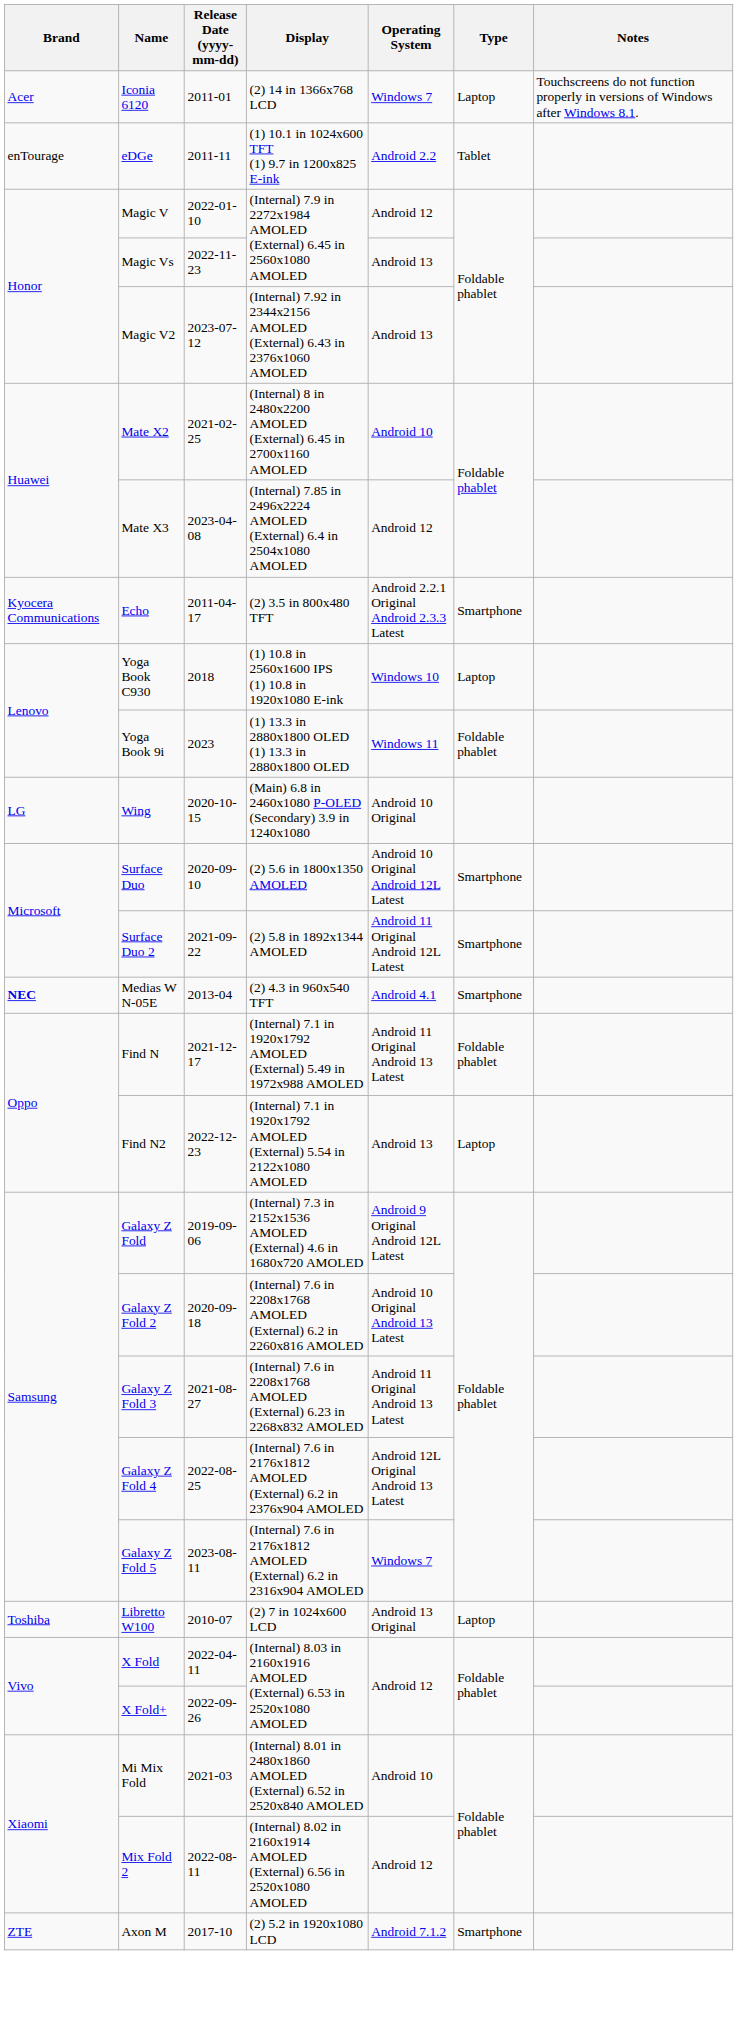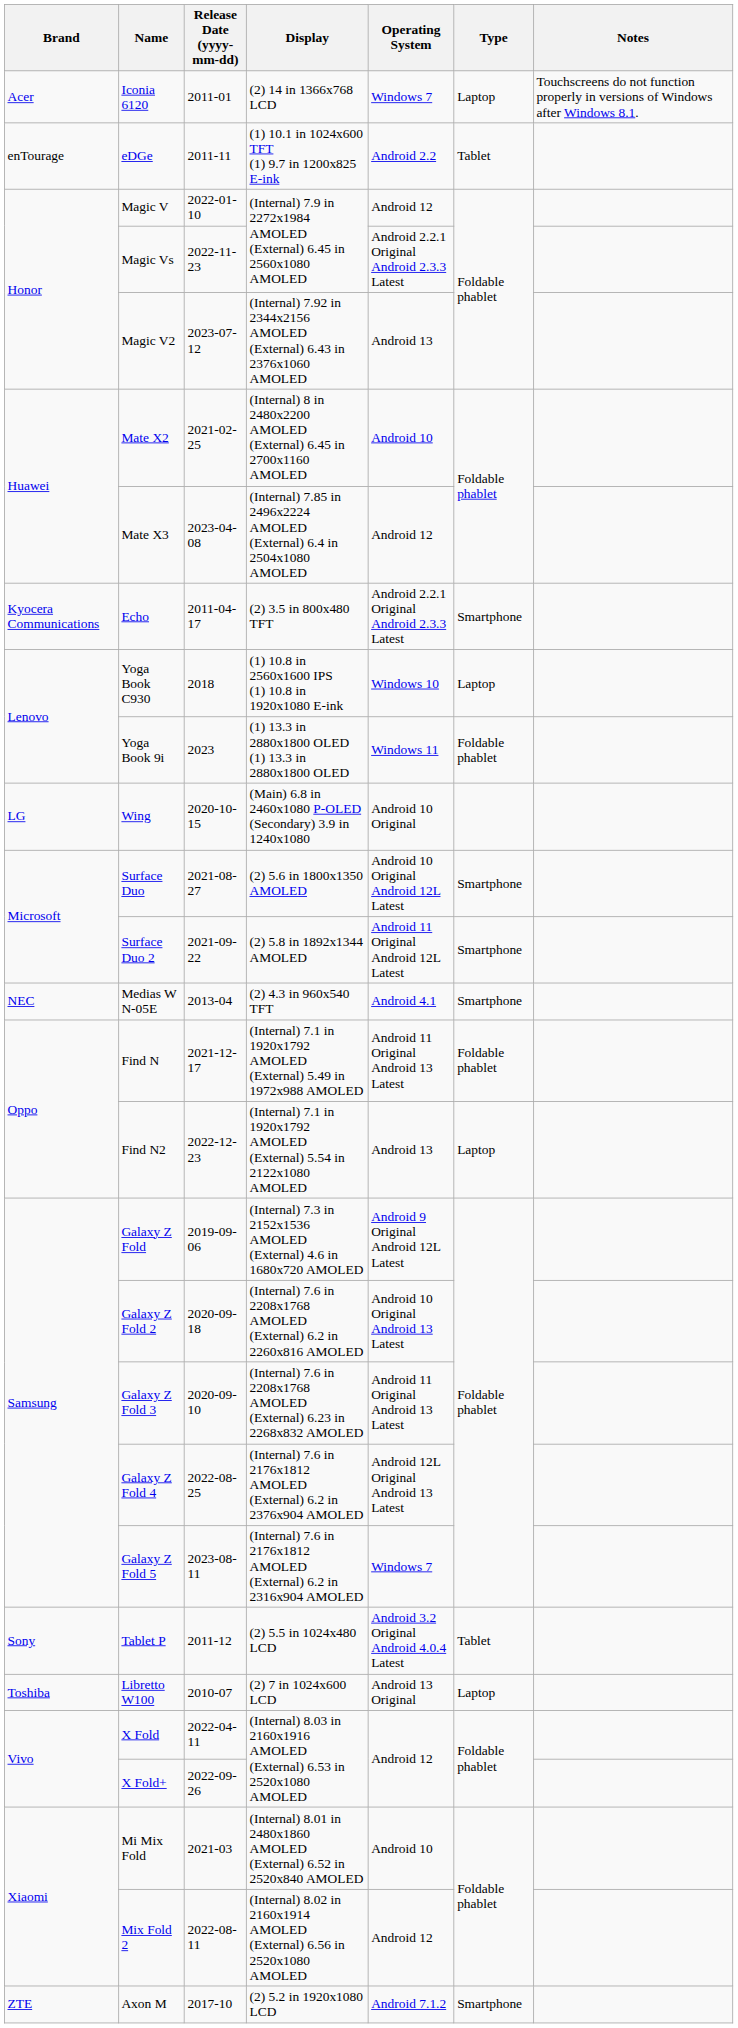 <table class="wikitable sortable mw-collapsible">
 <tr>
 <th>Brand</th>
 <th>Name</th>
 <th>Release Date<br>(yyyy-mm-dd)</th>
 <th>Display</th>
 <th>Operating<br>System</th>
 <th>Type</th>
 <th>Notes</th>
 </tr>
 <tr>
 <td><a href='#'>Acer</a></td>
 <td><a href='#'>Iconia 6120</a></td>
 <td>2011-01</td>
 <td>(2) 14 in 1366x768 LCD</td>
 <td><a href='#'>Windows 7</a></td>
 <td>Laptop</td>
 <td>Touchscreens do not function properly in versions of Windows after <a href='#'>Windows 8.1</a>.</td>
 </tr>
 <tr>
 <td>enTourage</td>
 <td><a href='#'>eDGe</a></td>
 <td>2011-11</td>
 <td>(1) 10.1 in 1024x600 <a href='#'>TFT</a><br>(1) 9.7 in 1200x825 <a href='#'>E-ink</a></td>
 <td><a href='#'>Android 2.2</a></td>
 <td>Tablet</td>
 <td></td>
 </tr>
 <tr>
 <td rowspan="3"><a href='#'>Honor</a></td>
 <td>Magic V</td>
 <td>2022-01-10</td>
 <td rowspan="2">(Internal) 7.9 in 2272x1984 AMOLED<br>(External) 6.45 in 2560x1080 AMOLED</td>
 <td>Android 12</td>
 <td rowspan="3">Foldable phablet</td>
 <td></td>
 </tr>
 <tr>
 <td>Magic Vs</td>
 <td>2022-11-23</td>
-<td>Android 13</td>
+<td>Android 2.2.1 Original<br><a href='#'>Android 2.3.3</a> Latest</td>
 <td></td>
 </tr>
 <tr>
 <td>Magic V2</td>
 <td>2023-07-12</td>
 <td>(Internal) 7.92 in 2344x2156 AMOLED<br>(External) 6.43 in 2376x1060 AMOLED</td>
 <td>Android 13</td>
 <td></td>
 </tr>
 <tr>
 <td rowspan="2"><a href='#'>Huawei</a></td>
 <td><a href='#'>Mate X2</a></td>
 <td>2021-02-25</td>
 <td>(Internal) 8 in 2480x2200 AMOLED<br>(External) 6.45 in 2700x1160 AMOLED</td>
 <td><a href='#'>Android 10</a></td>
 <td rowspan="2">Foldable <a href='#'>phablet</a></td>
 <td></td>
 </tr>
 <tr>
 <td>Mate X3</td>
 <td>2023-04-08</td>
 <td>(Internal) 7.85 in 2496x2224 AMOLED<br>(External) 6.4 in 2504x1080 AMOLED</td>
 <td>Android 12</td>
 <td></td>
 </tr>
 <tr>
 <td><a href='#'>Kyocera Communications</a></td>
 <td><a href='#'>Echo</a></td>
 <td>2011-04-17</td>
 <td>(2) 3.5 in 800x480 TFT</td>
 <td>Android 2.2.1 Original<br><a href='#'>Android 2.3.3</a> Latest</td>
 <td>Smartphone</td>
 <td></td>
 </tr>
 <tr>
 <td rowspan="2"><a href='#'>Lenovo</a></td>
 <td>Yoga Book C930</td>
 <td>2018</td>
 <td>(1) 10.8 in 2560x1600 IPS<br>(1) 10.8 in 1920x1080 E-ink</td>
 <td><a href='#'>Windows 10</a></td>
 <td>Laptop</td>
 <td></td>
 </tr>
 <tr>
 <td>Yoga Book 9i</td>
 <td>2023</td>
 <td>(1) 13.3 in 2880x1800 OLED<br>(1) 13.3 in 2880x1800 OLED</td>
 <td><a href='#'>Windows 11</a></td>
 <td>Foldable phablet</td>
 <td></td>
 </tr>
 <tr>
 <td><a href='#'>LG</a></td>
 <td><a href='#'>Wing</a></td>
 <td>2020-10-15</td>
 <td>(Main) 6.8 in 2460x1080 <a href='#'>P-OLED</a><br>(Secondary) 3.9 in 1240x1080</td>
 <td>Android 10 Original</td>
 <td></td>
 <td></td>
 </tr>
 <tr>
 <td rowspan="2"><a href='#'>Microsoft</a></td>
 <td><a href='#'>Surface Duo</a></td>
-<td>2020-09-10</td>
+<td>2021-08-27</td>
 <td>(2) 5.6 in 1800x1350 <a href='#'>AMOLED</a></td>
 <td>Android 10 Original<br><a href='#'>Android 12L</a> Latest</td>
 <td>Smartphone</td>
 <td></td>
 </tr>
 <tr>
 <td><a href='#'>Surface Duo 2</a></td>
 <td>2021-09-22</td>
 <td>(2) 5.8 in 1892x1344 AMOLED</td>
 <td><a href='#'>Android 11</a> Original<br>Android 12L Latest</td>
 <td>Smartphone</td>
 <td></td>
 </tr>
 <tr>
-<td><strong><a href='#'>NEC</a></strong></td>
+<td><a href='#'>NEC</a></td>
 <td>Medias W N-05E</td>
 <td>2013-04</td>
 <td>(2) 4.3 in 960x540 TFT</td>
 <td><a href='#'>Android 4.1</a></td>
 <td>Smartphone</td>
 <td></td>
 </tr>
 <tr>
 <td rowspan="2"><a href='#'>Oppo</a></td>
 <td>Find N</td>
 <td>2021-12-17</td>
 <td>(Internal) 7.1 in 1920x1792 AMOLED<br>(External) 5.49 in 1972x988 AMOLED</td>
 <td>Android 11 Original<br>Android 13 Latest</td>
 <td>Foldable phablet</td>
 <td></td>
 </tr>
 <tr>
 <td>Find N2</td>
 <td>2022-12-23</td>
 <td>(Internal) 7.1 in 1920x1792 AMOLED<br>(External) 5.54 in 2122x1080 AMOLED</td>
 <td>Android 13</td>
 <td>Laptop</td>
 <td></td>
 </tr>
 <tr>
 <td rowspan="5"><a href='#'>Samsung</a></td>
 <td><a href='#'>Galaxy Z Fold</a></td>
 <td>2019-09-06</td>
 <td>(Internal) 7.3 in 2152x1536 AMOLED<br>(External) 4.6 in 1680x720 AMOLED</td>
 <td><a href='#'>Android 9</a> Original<br>Android 12L Latest</td>
 <td rowspan="5">Foldable phablet</td>
 <td></td>
 </tr>
 <tr>
 <td><a href='#'>Galaxy Z Fold 2</a></td>
 <td>2020-09-18</td>
 <td>(Internal) 7.6 in 2208x1768 AMOLED<br>(External) 6.2 in 2260x816 AMOLED</td>
 <td>Android 10 Original<br><a href='#'>Android 13</a> Latest</td>
 <td></td>
 </tr>
 <tr>
 <td><a href='#'>Galaxy Z Fold 3</a></td>
-<td>2021-08-27</td>
+<td>2020-09-10</td>
 <td>(Internal) 7.6 in 2208x1768 AMOLED<br>(External) 6.23 in 2268x832 AMOLED</td>
 <td>Android 11 Original<br>Android 13 Latest</td>
 <td></td>
 </tr>
 <tr>
 <td><a href='#'>Galaxy Z Fold 4</a></td>
 <td>2022-08-25</td>
 <td>(Internal) 7.6 in 2176x1812 AMOLED<br>(External) 6.2 in 2376x904 AMOLED</td>
 <td>Android 12L Original<br>Android 13 Latest</td>
 <td></td>
 </tr>
 <tr>
 <td><a href='#'>Galaxy Z Fold 5</a></td>
 <td>2023-08-11</td>
 <td>(Internal) 7.6 in 2176x1812 AMOLED<br>(External) 6.2 in 2316x904 AMOLED</td>
 <td><a href='#'>Windows 7</a></td>
+<td></td>
+</tr>
+<tr>
+<td><a href='#'>Sony</a></td>
+<td><a href='#'>Tablet P</a></td>
+<td>2011-12</td>
+<td>(2) 5.5 in 1024x480 LCD</td>
+<td><a href='#'>Android 3.2</a> Original<br><a href='#'>Android 4.0.4</a> Latest</td>
+<td>Tablet</td>
 <td></td>
 </tr>
 <tr>
 <td><a href='#'>Toshiba</a></td>
 <td><a href='#'>Libretto W100</a></td>
 <td>2010-07</td>
 <td>(2) 7 in 1024x600 LCD</td>
 <td>Android 13 Original</td>
 <td>Laptop</td>
 <td></td>
 </tr>
 <tr>
 <td rowspan="2"><a href='#'>Vivo</a></td>
 <td><a href='#'>X Fold</a></td>
 <td>2022-04-11</td>
 <td rowspan="2">(Internal) 8.03 in 2160x1916 AMOLED<br>(External) 6.53 in 2520x1080 AMOLED</td>
 <td rowspan="2">Android 12</td>
 <td rowspan="2">Foldable phablet</td>
 <td></td>
 </tr>
 <tr>
 <td><a href='#'>X Fold+</a></td>
 <td>2022-09-26</td>
 <td></td>
 </tr>
 <tr>
 <td rowspan="2"><a href='#'>Xiaomi</a></td>
 <td>Mi Mix Fold</td>
 <td>2021-03</td>
 <td>(Internal) 8.01 in 2480x1860 AMOLED<br>(External) 6.52 in 2520x840 AMOLED</td>
 <td>Android 10</td>
 <td rowspan="2">Foldable phablet</td>
 <td></td>
 </tr>
 <tr>
 <td><a href='#'>Mix Fold 2</a></td>
 <td>2022-08-11</td>
 <td>(Internal) 8.02 in 2160x1914 AMOLED<br>(External) 6.56 in 2520x1080 AMOLED</td>
 <td>Android 12</td>
 <td></td>
 </tr>
 <tr>
 <td><a href='#'>ZTE</a></td>
 <td>Axon M</td>
 <td>2017-10</td>
 <td>(2) 5.2 in 1920x1080 LCD</td>
 <td><a href='#'>Android 7.1.2</a></td>
 <td>Smartphone</td>
 <td></td>
 </tr>
 </table>
